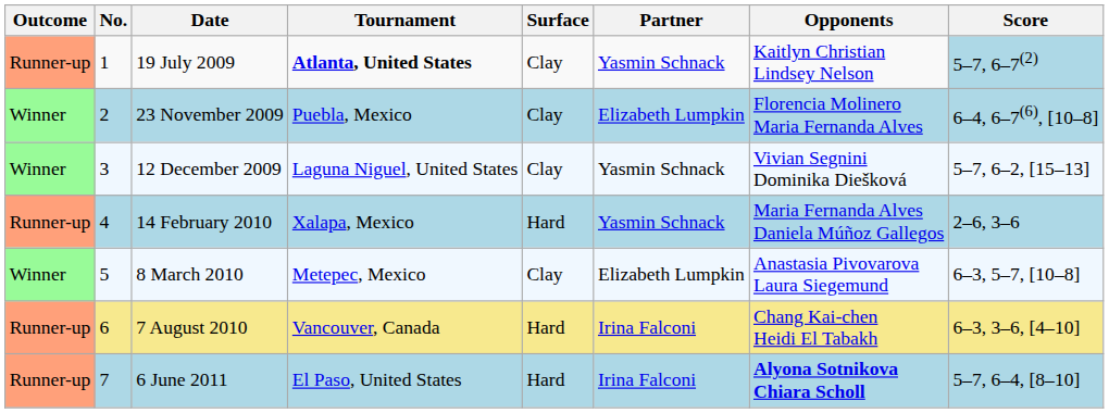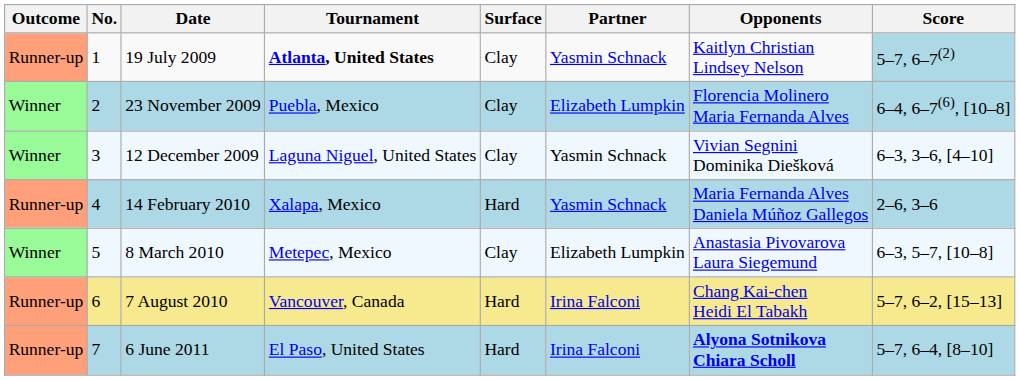 <table class="sortable wikitable" style="font-size:97%;">
 <tr>
 <th>Outcome</th>
 <th>No.</th>
 <th>Date</th>
 <th>Tournament</th>
 <th>Surface</th>
 <th>Partner</th>
 <th>Opponents</th>
 <th>Score</th>
 </tr>
 <tr>
 <td bgcolor=FFA07A>Runner-up</td>
 <td>1</td>
 <td>19 July 2009</td>
 <td><strong><a href='#'>Atlanta</a>, United States</strong></td>
 <td>Clay</td>
 <td> <a href='#'>Yasmin Schnack</a></td>
 <td> <a href='#'>Kaitlyn Christian</a> <br>  <a href='#'>Lindsey Nelson</a></td>
 <td style="background: lightblue;">5–7, 6–7<sup>(2)</sup></td>
 </tr>
 <tr style="background:lightblue;">
 <td style="background:#98fb98;">Winner</td>
 <td>2</td>
 <td>23 November 2009</td>
 <td><a href='#'>Puebla</a>, Mexico</td>
 <td>Clay</td>
 <td> <a href='#'>Elizabeth Lumpkin</a></td>
 <td> <a href='#'>Florencia Molinero</a> <br>  <a href='#'>Maria Fernanda Alves</a></td>
 <td>6–4, 6–7<sup>(6)</sup>, [10–8]</td>
 </tr>
 <tr bgcolor="#f0f8ff">
 <td style="background:#98fb98;">Winner</td>
 <td>3</td>
 <td>12 December 2009</td>
 <td><a href='#'>Laguna Niguel</a>, United States</td>
 <td>Clay</td>
 <td> Yasmin Schnack</td>
 <td> <a href='#'>Vivian Segnini</a> <br>  Dominika Diešková</td>
-<td>5–7, 6–2, [15–13]</td>
+<td>6–3, 3–6, [4–10]</td>
 </tr>
 <tr style="background:lightblue;">
 <td bgcolor=FFA07A>Runner-up</td>
 <td>4</td>
 <td>14 February 2010</td>
 <td><a href='#'>Xalapa</a>, Mexico</td>
 <td>Hard</td>
 <td> <a href='#'>Yasmin Schnack</a></td>
 <td> <a href='#'>Maria Fernanda Alves</a> <br>  <a href='#'>Daniela Múñoz Gallegos</a></td>
 <td>2–6, 3–6</td>
 </tr>
 <tr style="background:#f0f8ff;">
 <td style="background:#98fb98;">Winner</td>
 <td>5</td>
 <td>8 March 2010</td>
 <td><a href='#'>Metepec</a>, Mexico</td>
 <td>Clay</td>
 <td> Elizabeth Lumpkin</td>
 <td> <a href='#'>Anastasia Pivovarova</a> <br>  <a href='#'>Laura Siegemund</a></td>
 <td>6–3, 5–7, [10–8]</td>
 </tr>
 <tr bgcolor=F7E98E>
 <td bgcolor=FFA07A>Runner-up</td>
 <td>6</td>
 <td>7 August 2010</td>
 <td><a href='#'>Vancouver</a>, Canada</td>
 <td>Hard</td>
 <td> <a href='#'>Irina Falconi</a></td>
 <td> <a href='#'>Chang Kai-chen</a> <br>  <a href='#'>Heidi El Tabakh</a></td>
-<td>6–3, 3–6, [4–10]</td>
+<td>5–7, 6–2, [15–13]</td>
 </tr>
 <tr style="background:lightblue;">
 <td bgcolor=FFA07A>Runner-up</td>
 <td>7</td>
 <td>6 June 2011</td>
 <td><a href='#'>El Paso</a>, United States</td>
 <td>Hard</td>
 <td> <a href='#'>Irina Falconi</a></td>
 <td><strong> <a href='#'>Alyona Sotnikova</a> <br>  <a href='#'>Chiara Scholl</a></strong></td>
 <td>5–7, 6–4, [8–10]</td>
 </tr>
 </table>
